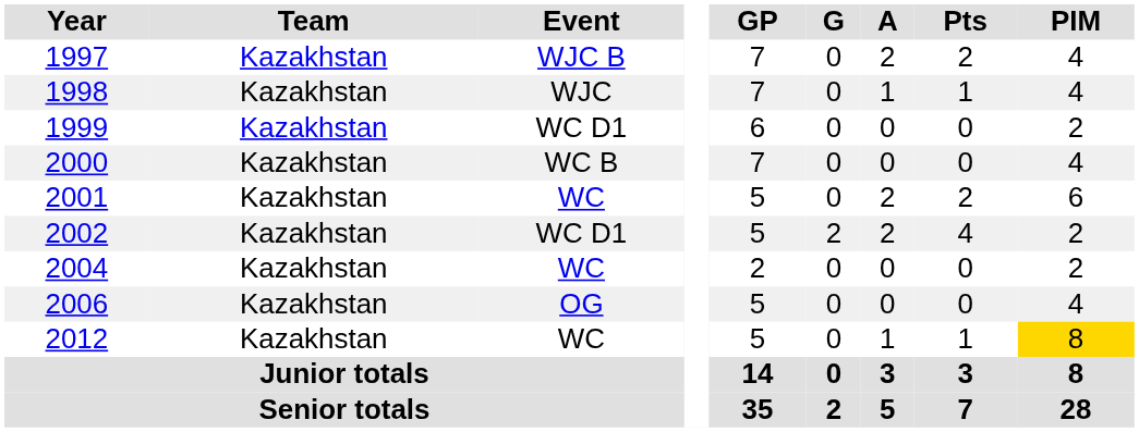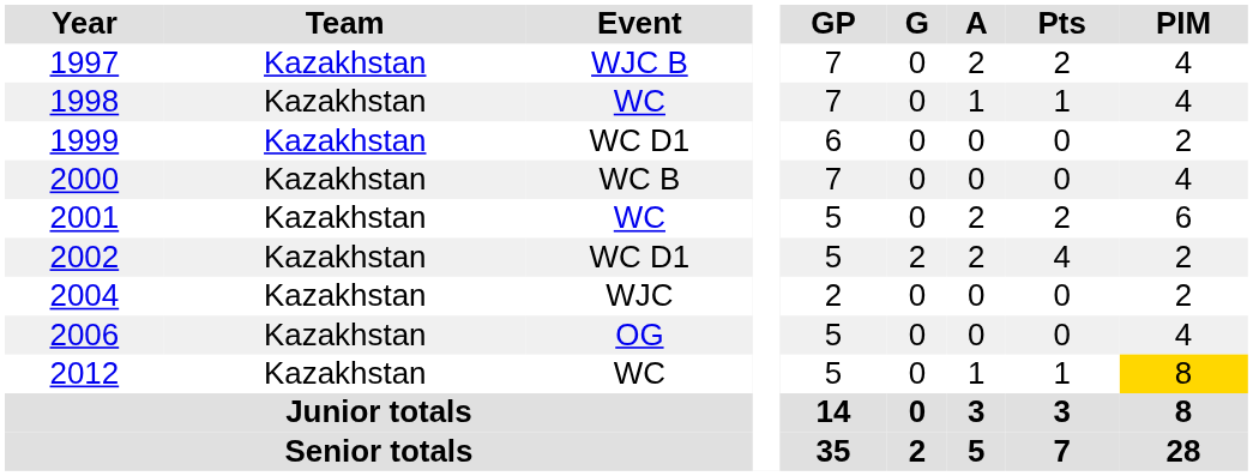 <table border="0" cellpadding="1" cellspacing="0" style="text-align:center; width:40em">
 <tr ALIGN="center" bgcolor="#e0e0e0">
 <th>Year</th>
 <th>Team</th>
 <th>Event</th>
 <th ALIGN="center" rowspan="99" bgcolor="#ffffff"> </th>
 <th>GP</th>
 <th>G</th>
 <th>A</th>
 <th>Pts</th>
 <th>PIM</th>
 </tr>
 <tr>
 <td><a href='#'>1997</a></td>
 <td><a href='#'>Kazakhstan</a></td>
 <td><a href='#'>WJC B</a></td>
 <td>7</td>
 <td>0</td>
 <td>2</td>
 <td>2</td>
 <td>4</td>
 </tr>
 <tr bgcolor="#f0f0f0">
 <td><a href='#'>1998</a></td>
 <td>Kazakhstan</td>
-<td>WJC</td>
+<td><a href='#'>WC</a></td>
 <td>7</td>
 <td>0</td>
 <td>1</td>
 <td>1</td>
 <td>4</td>
 </tr>
 <tr>
 <td><a href='#'>1999</a></td>
 <td><a href='#'>Kazakhstan</a></td>
 <td>WC D1</td>
 <td>6</td>
 <td>0</td>
 <td>0</td>
 <td>0</td>
 <td>2</td>
 </tr>
 <tr bgcolor="#f0f0f0">
 <td><a href='#'>2000</a></td>
 <td>Kazakhstan</td>
 <td>WC B</td>
 <td>7</td>
 <td>0</td>
 <td>0</td>
 <td>0</td>
 <td>4</td>
 </tr>
 <tr>
 <td><a href='#'>2001</a></td>
 <td>Kazakhstan</td>
 <td><a href='#'>WC</a></td>
 <td>5</td>
 <td>0</td>
 <td>2</td>
 <td>2</td>
 <td>6</td>
 </tr>
 <tr bgcolor="#f0f0f0">
 <td><a href='#'>2002</a></td>
 <td>Kazakhstan</td>
 <td>WC D1</td>
 <td>5</td>
 <td>2</td>
 <td>2</td>
 <td>4</td>
 <td>2</td>
 </tr>
 <tr>
 <td><a href='#'>2004</a></td>
 <td>Kazakhstan</td>
-<td><a href='#'>WC</a></td>
+<td>WJC</td>
 <td>2</td>
 <td>0</td>
 <td>0</td>
 <td>0</td>
 <td>2</td>
 </tr>
 <tr bgcolor="#f0f0f0">
 <td><a href='#'>2006</a></td>
 <td>Kazakhstan</td>
 <td><a href='#'>OG</a></td>
 <td>5</td>
 <td>0</td>
 <td>0</td>
 <td>0</td>
 <td>4</td>
 </tr>
 <tr>
 <td><a href='#'>2012</a></td>
 <td>Kazakhstan</td>
 <td>WC</td>
 <td>5</td>
 <td>0</td>
 <td>1</td>
 <td>1</td>
 <td style="background: gold;">8</td>
 </tr>
 <tr bgcolor="#e0e0e0">
 <th colspan="3">Junior totals</th>
 <th>14</th>
 <th>0</th>
 <th>3</th>
 <th>3</th>
 <th>8</th>
 </tr>
 <tr bgcolor="#e0e0e0">
 <th colspan="3">Senior totals</th>
 <th>35</th>
 <th>2</th>
 <th>5</th>
 <th>7</th>
 <th>28</th>
 </tr>
 </table>
